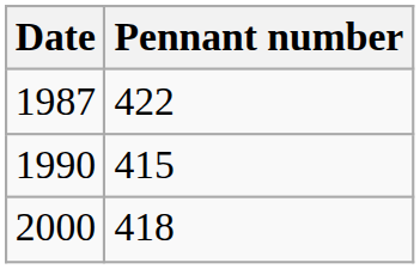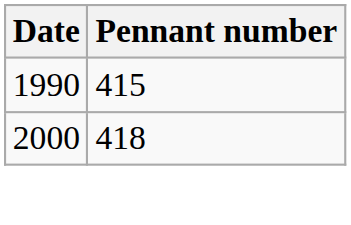 <table class="wikitable">
 <tr>
 <th>Date</th>
 <th>Pennant number</th>
-</tr>
-<tr>
-<td>1987</td>
-<td>422</td>
 </tr>
 <tr>
 <td>1990</td>
 <td>415</td>
 </tr>
 <tr>
 <td>2000</td>
 <td>418</td>
 </tr>
 </table>
